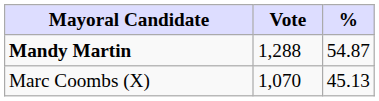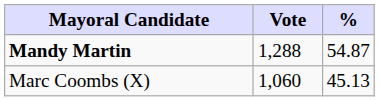 <table class="wikitable">
 <tr>
 <th style="background:#ddf; width:200px;">Mayoral Candidate</th>
 <th style="background:#ddf; width:50px;">Vote</th>
 <th style="background:#ddf; width:30px;">%</th>
 </tr>
 <tr>
 <td><strong>Mandy Martin</strong></td>
 <td>1,288</td>
 <td>54.87</td>
 </tr>
 <tr>
 <td>Marc Coombs (X)</td>
-<td>1,070</td>
+<td>1,060</td>
 <td>45.13</td>
 </tr>
 </table>
